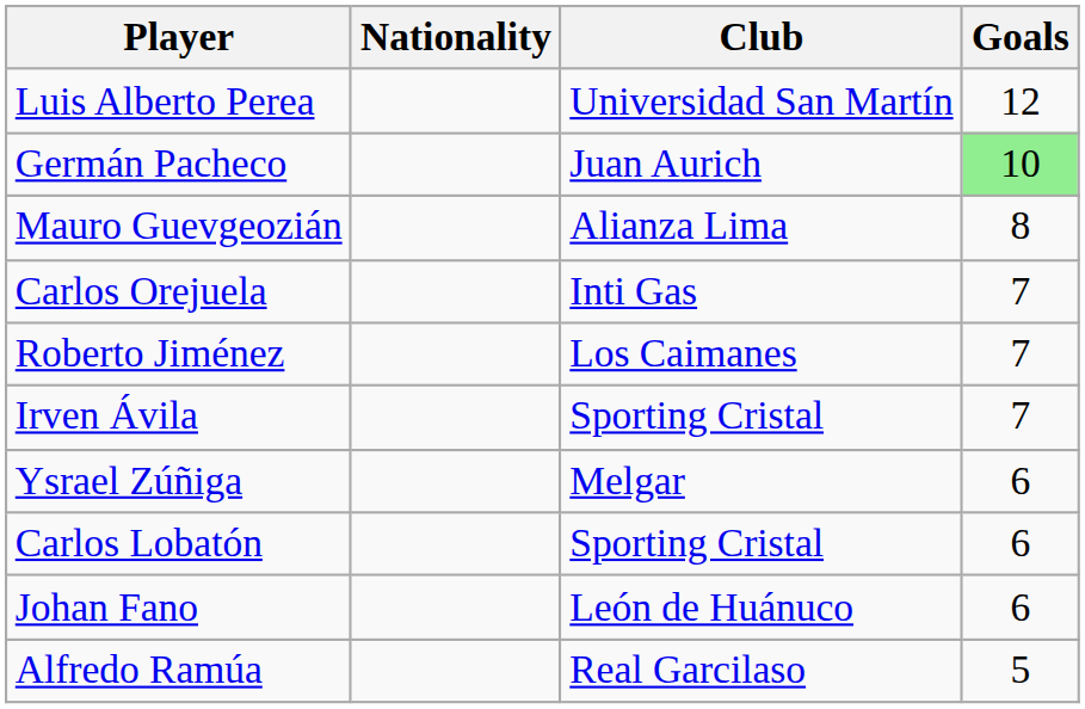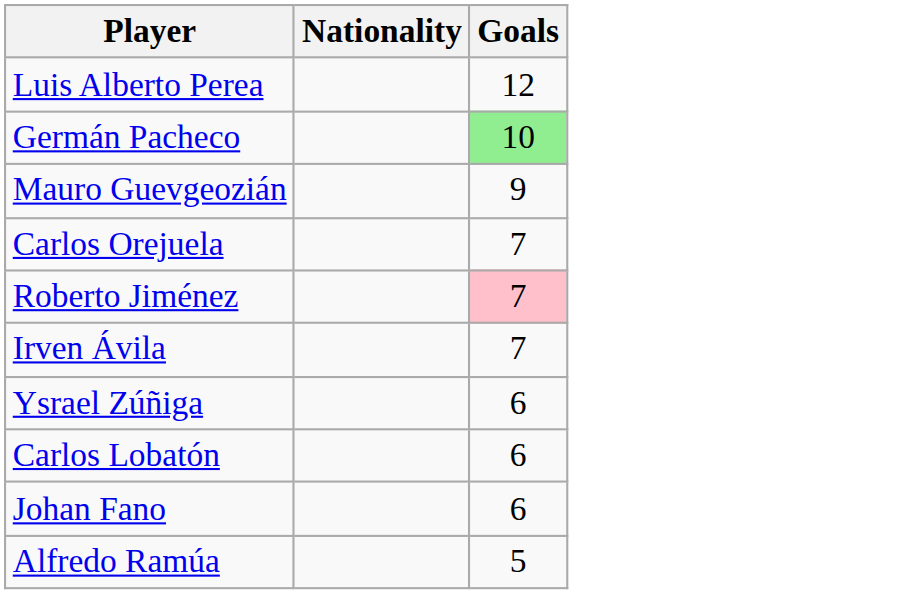 <table class="wikitable">
 <tr>
 <th>Player</th>
 <th>Nationality</th>
-<th>Club</th>
 <th>Goals</th>
 </tr>
 <tr>
 <td><a href='#'>Luis Alberto Perea</a></td>
 <td></td>
-<td><a href='#'>Universidad San Martín</a></td>
 <td align=center>12</td>
 </tr>
 <tr>
 <td><a href='#'>Germán Pacheco</a></td>
 <td></td>
-<td><a href='#'>Juan Aurich</a></td>
 <td align=center style="background: lightgreen;">10</td>
 </tr>
 <tr>
 <td><a href='#'>Mauro Guevgeozián</a></td>
 <td></td>
-<td><a href='#'>Alianza Lima</a></td>
-<td align=center>8</td>
+<td align=center>9</td>
 </tr>
 <tr>
 <td><a href='#'>Carlos Orejuela</a></td>
 <td></td>
-<td><a href='#'>Inti Gas</a></td>
 <td align=center>7</td>
 </tr>
 <tr>
 <td><a href='#'>Roberto Jiménez</a></td>
 <td></td>
-<td><a href='#'>Los Caimanes</a></td>
-<td align=center>7</td>
+<td align=center style="background: pink;">7</td>
 </tr>
 <tr>
 <td><a href='#'>Irven Ávila</a></td>
 <td></td>
-<td><a href='#'>Sporting Cristal</a></td>
 <td align=center>7</td>
 </tr>
 <tr>
 <td><a href='#'>Ysrael Zúñiga</a></td>
 <td></td>
-<td><a href='#'>Melgar</a></td>
 <td align=center>6</td>
 </tr>
 <tr>
 <td><a href='#'>Carlos Lobatón</a></td>
 <td></td>
-<td><a href='#'>Sporting Cristal</a></td>
 <td align=center>6</td>
 </tr>
 <tr>
 <td><a href='#'>Johan Fano</a></td>
 <td></td>
-<td><a href='#'>León de Huánuco</a></td>
 <td align=center>6</td>
 </tr>
 <tr>
 <td><a href='#'>Alfredo Ramúa</a></td>
 <td></td>
-<td><a href='#'>Real Garcilaso</a></td>
 <td align=center>5</td>
 </tr>
 </table>
